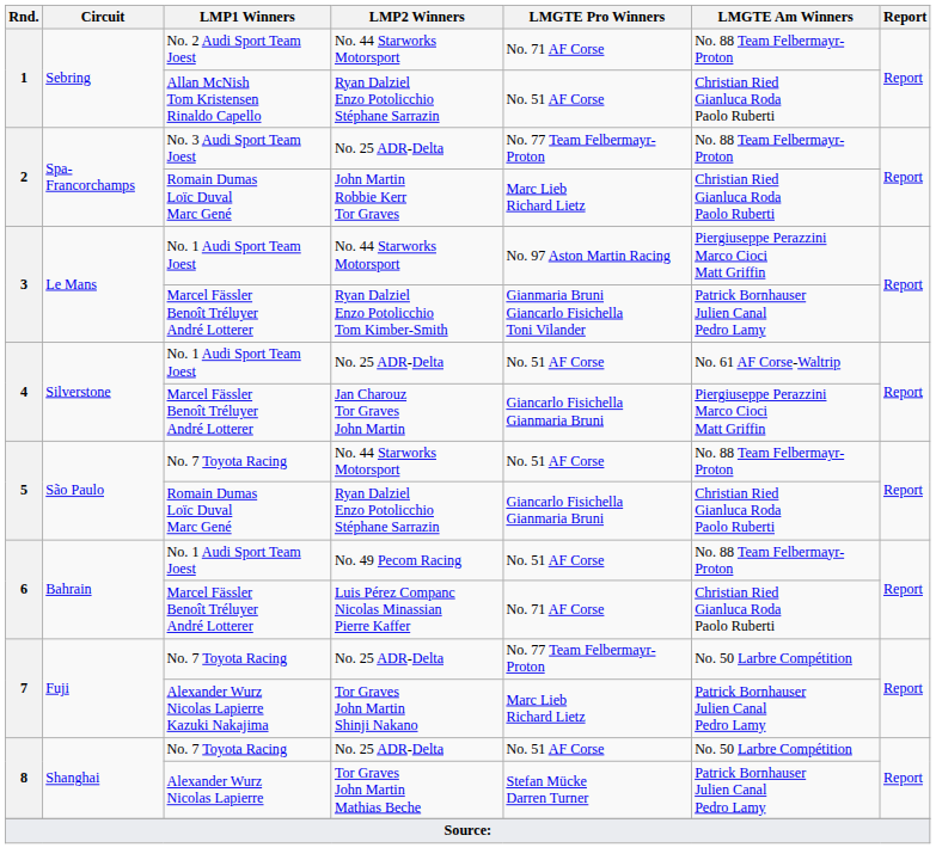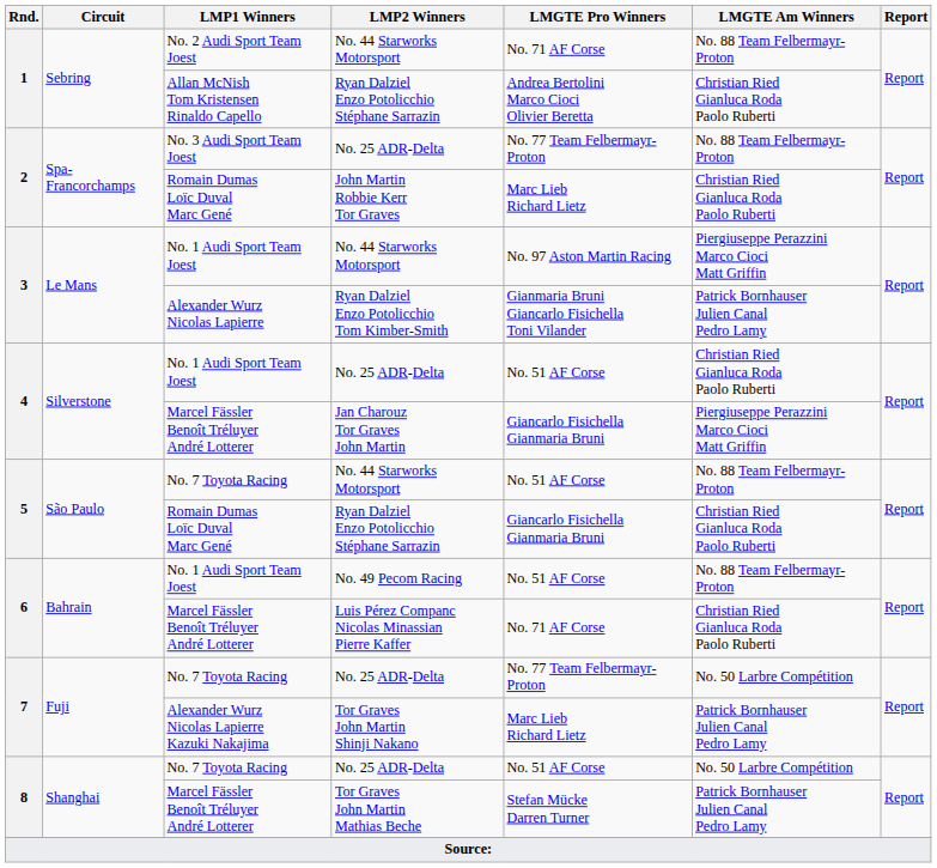 <table class="wikitable" style="font-size: 85%;">
 <tr>
 <th>Rnd.</th>
 <th>Circuit</th>
 <th>LMP1 Winners</th>
 <th>LMP2 Winners</th>
 <th>LMGTE Pro Winners</th>
 <th>LMGTE Am Winners</th>
 <th>Report</th>
 </tr>
 <tr>
 <th rowspan=2>1</th>
 <td rowspan=2><a href='#'>Sebring</a></td>
 <td> No. 2 <a href='#'>Audi Sport Team Joest</a></td>
 <td> No. 44 <a href='#'>Starworks Motorsport</a></td>
 <td> No. 71 <a href='#'>AF Corse</a></td>
 <td> No. 88 <a href='#'>Team Felbermayr-Proton</a></td>
 <td rowspan=2><a href='#'>Report</a></td>
 </tr>
 <tr>
 <td> <a href='#'>Allan McNish</a><br> <a href='#'>Tom Kristensen</a><br> <a href='#'>Rinaldo Capello</a></td>
 <td> <a href='#'>Ryan Dalziel</a><br> <a href='#'>Enzo Potolicchio</a><br> <a href='#'>Stéphane Sarrazin</a></td>
-<td> No. 51 <a href='#'>AF Corse</a></td>
+<td> <a href='#'>Andrea Bertolini</a><br> <a href='#'>Marco Cioci</a><br> <a href='#'>Olivier Beretta</a></td>
 <td> <a href='#'>Christian Ried</a><br> <a href='#'>Gianluca Roda</a><br> Paolo Ruberti</td>
 </tr>
 <tr>
 <th rowspan=2>2</th>
 <td rowspan=2><a href='#'>Spa-Francorchamps</a></td>
 <td> No. 3 <a href='#'>Audi Sport Team Joest</a></td>
 <td> No. 25 <a href='#'>ADR</a>-<a href='#'>Delta</a></td>
 <td> No. 77 <a href='#'>Team Felbermayr-Proton</a></td>
 <td> No. 88 <a href='#'>Team Felbermayr-Proton</a></td>
 <td rowspan=2><a href='#'>Report</a></td>
 </tr>
 <tr>
 <td> <a href='#'>Romain Dumas</a><br> <a href='#'>Loïc Duval</a><br> <a href='#'>Marc Gené</a></td>
 <td> <a href='#'>John Martin</a><br> <a href='#'>Robbie Kerr</a><br> <a href='#'>Tor Graves</a></td>
 <td> <a href='#'>Marc Lieb</a><br> <a href='#'>Richard Lietz</a></td>
 <td> <a href='#'>Christian Ried</a><br> <a href='#'>Gianluca Roda</a><br> <a href='#'>Paolo Ruberti</a></td>
 </tr>
 <tr>
 <th rowspan=2>3</th>
 <td rowspan=2><a href='#'>Le Mans</a></td>
 <td> No. 1 <a href='#'>Audi Sport Team Joest</a></td>
 <td> No. 44 <a href='#'>Starworks Motorsport</a></td>
 <td> No. 97 <a href='#'>Aston Martin Racing</a></td>
 <td> <a href='#'>Piergiuseppe Perazzini</a><br> <a href='#'>Marco Cioci</a><br> <a href='#'>Matt Griffin</a></td>
 <td rowspan=2><a href='#'>Report</a></td>
 </tr>
 <tr>
-<td> <a href='#'>Marcel Fässler</a><br> <a href='#'>Benoît Tréluyer</a><br> <a href='#'>André Lotterer</a></td>
+<td> <a href='#'>Alexander Wurz</a><br> <a href='#'>Nicolas Lapierre</a></td>
 <td> <a href='#'>Ryan Dalziel</a><br> <a href='#'>Enzo Potolicchio</a><br> <a href='#'>Tom Kimber-Smith</a></td>
 <td> <a href='#'>Gianmaria Bruni</a><br> <a href='#'>Giancarlo Fisichella</a><br> <a href='#'>Toni Vilander</a></td>
 <td> <a href='#'>Patrick Bornhauser</a><br> <a href='#'>Julien Canal</a><br> <a href='#'>Pedro Lamy</a></td>
 </tr>
 <tr>
 <th rowspan=2>4</th>
 <td rowspan=2><a href='#'>Silverstone</a></td>
 <td> No. 1 <a href='#'>Audi Sport Team Joest</a></td>
 <td> No. 25 <a href='#'>ADR</a>-<a href='#'>Delta</a></td>
 <td> No. 51 <a href='#'>AF Corse</a></td>
-<td> No. 61 <a href='#'>AF Corse</a>-<a href='#'>Waltrip</a></td>
+<td> <a href='#'>Christian Ried</a><br> <a href='#'>Gianluca Roda</a><br> Paolo Ruberti</td>
 <td rowspan=2><a href='#'>Report</a></td>
 </tr>
 <tr>
 <td> <a href='#'>Marcel Fässler</a><br> <a href='#'>Benoît Tréluyer</a><br> <a href='#'>André Lotterer</a></td>
 <td> <a href='#'>Jan Charouz</a><br> <a href='#'>Tor Graves</a><br> <a href='#'>John Martin</a></td>
 <td> <a href='#'>Giancarlo Fisichella</a><br> <a href='#'>Gianmaria Bruni</a></td>
 <td> <a href='#'>Piergiuseppe Perazzini</a><br> <a href='#'>Marco Cioci</a><br> <a href='#'>Matt Griffin</a></td>
 </tr>
 <tr>
 <th rowspan=2>5</th>
 <td rowspan=2><a href='#'>São Paulo</a></td>
 <td> No. 7 <a href='#'>Toyota Racing</a></td>
 <td> No. 44 <a href='#'>Starworks Motorsport</a></td>
 <td> No. 51 <a href='#'>AF Corse</a></td>
 <td> No. 88 <a href='#'>Team Felbermayr-Proton</a></td>
 <td rowspan=2><a href='#'>Report</a></td>
 </tr>
 <tr>
 <td> <a href='#'>Romain Dumas</a><br> <a href='#'>Loïc Duval</a><br> <a href='#'>Marc Gené</a></td>
 <td> <a href='#'>Ryan Dalziel</a><br> <a href='#'>Enzo Potolicchio</a><br> <a href='#'>Stéphane Sarrazin</a></td>
 <td> <a href='#'>Giancarlo Fisichella</a><br> <a href='#'>Gianmaria Bruni</a></td>
 <td> <a href='#'>Christian Ried</a><br> <a href='#'>Gianluca Roda</a><br> <a href='#'>Paolo Ruberti</a></td>
 </tr>
 <tr>
 <th rowspan=2>6</th>
 <td rowspan=2><a href='#'>Bahrain</a></td>
 <td> No. 1 <a href='#'>Audi Sport Team Joest</a></td>
 <td> No. 49 <a href='#'>Pecom Racing</a></td>
 <td> No. 51 <a href='#'>AF Corse</a></td>
 <td> No. 88 <a href='#'>Team Felbermayr-Proton</a></td>
 <td rowspan=2><a href='#'>Report</a></td>
 </tr>
 <tr>
 <td> <a href='#'>Marcel Fässler</a><br> <a href='#'>Benoît Tréluyer</a><br> <a href='#'>André Lotterer</a></td>
 <td> <a href='#'>Luis Pérez Companc</a><br> <a href='#'>Nicolas Minassian</a><br> <a href='#'>Pierre Kaffer</a></td>
 <td> No. 71 <a href='#'>AF Corse</a></td>
 <td> <a href='#'>Christian Ried</a><br> <a href='#'>Gianluca Roda</a><br> Paolo Ruberti</td>
 </tr>
 <tr>
 <th rowspan=2>7</th>
 <td rowspan=2><a href='#'>Fuji</a></td>
 <td> No. 7 <a href='#'>Toyota Racing</a></td>
 <td> No. 25 <a href='#'>ADR</a>-<a href='#'>Delta</a></td>
 <td> No. 77 <a href='#'>Team Felbermayr-Proton</a></td>
 <td> No. 50 <a href='#'>Larbre Compétition</a></td>
 <td rowspan=2><a href='#'>Report</a></td>
 </tr>
 <tr>
 <td> <a href='#'>Alexander Wurz</a><br> <a href='#'>Nicolas Lapierre</a><br> <a href='#'>Kazuki Nakajima</a></td>
 <td> <a href='#'>Tor Graves</a><br> <a href='#'>John Martin</a><br> <a href='#'>Shinji Nakano</a></td>
 <td> <a href='#'>Marc Lieb</a><br> <a href='#'>Richard Lietz</a></td>
 <td> <a href='#'>Patrick Bornhauser</a><br> <a href='#'>Julien Canal</a><br> <a href='#'>Pedro Lamy</a></td>
 </tr>
 <tr>
 <th rowspan=2>8</th>
 <td rowspan=2><a href='#'>Shanghai</a></td>
 <td> No. 7 <a href='#'>Toyota Racing</a></td>
 <td> No. 25 <a href='#'>ADR</a>-<a href='#'>Delta</a></td>
 <td> No. 51 <a href='#'>AF Corse</a></td>
 <td> No. 50 <a href='#'>Larbre Compétition</a></td>
 <td rowspan=2><a href='#'>Report</a></td>
 </tr>
 <tr>
-<td> <a href='#'>Alexander Wurz</a><br> <a href='#'>Nicolas Lapierre</a></td>
+<td> <a href='#'>Marcel Fässler</a><br> <a href='#'>Benoît Tréluyer</a><br> <a href='#'>André Lotterer</a></td>
 <td> <a href='#'>Tor Graves</a><br> <a href='#'>John Martin</a><br> <a href='#'>Mathias Beche</a></td>
 <td> <a href='#'>Stefan Mücke</a><br> <a href='#'>Darren Turner</a></td>
 <td> <a href='#'>Patrick Bornhauser</a><br> <a href='#'>Julien Canal</a><br> <a href='#'>Pedro Lamy</a></td>
 </tr>
 <tr>
 </tr>
 <tr class="sortbottom">
 <td colspan="7" style="background-color:#EAECF0;text-align:center"><strong>Source:</strong></td>
 </tr>
 </table>
